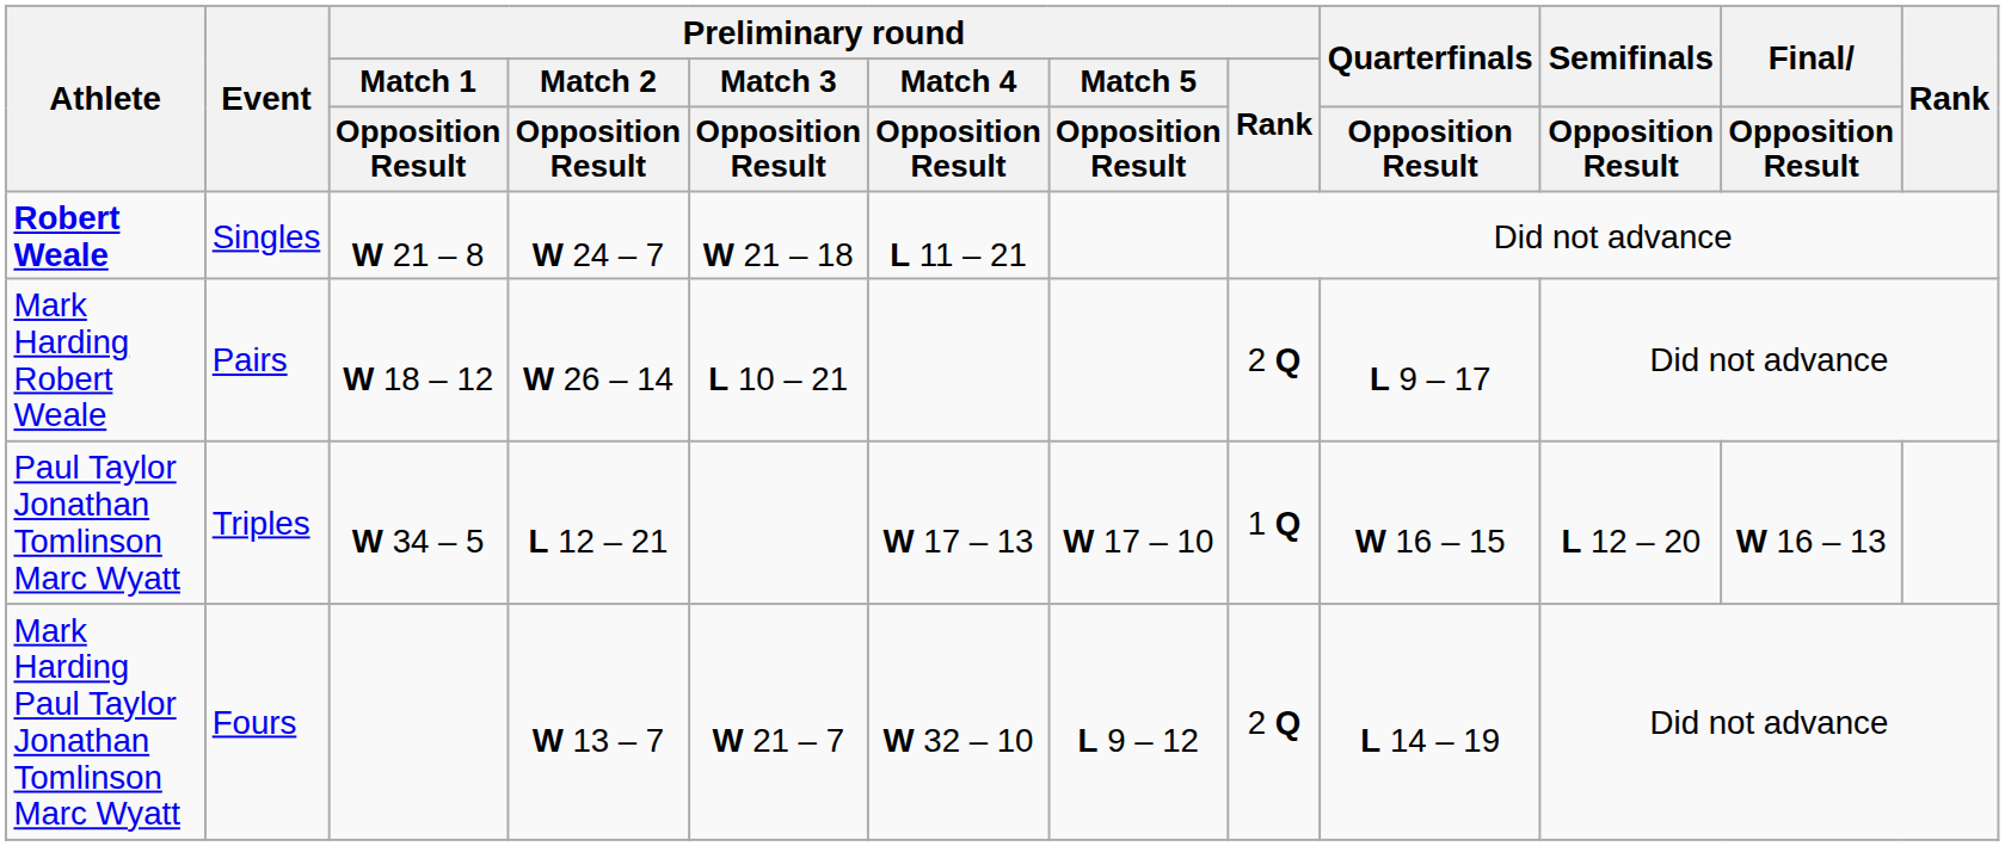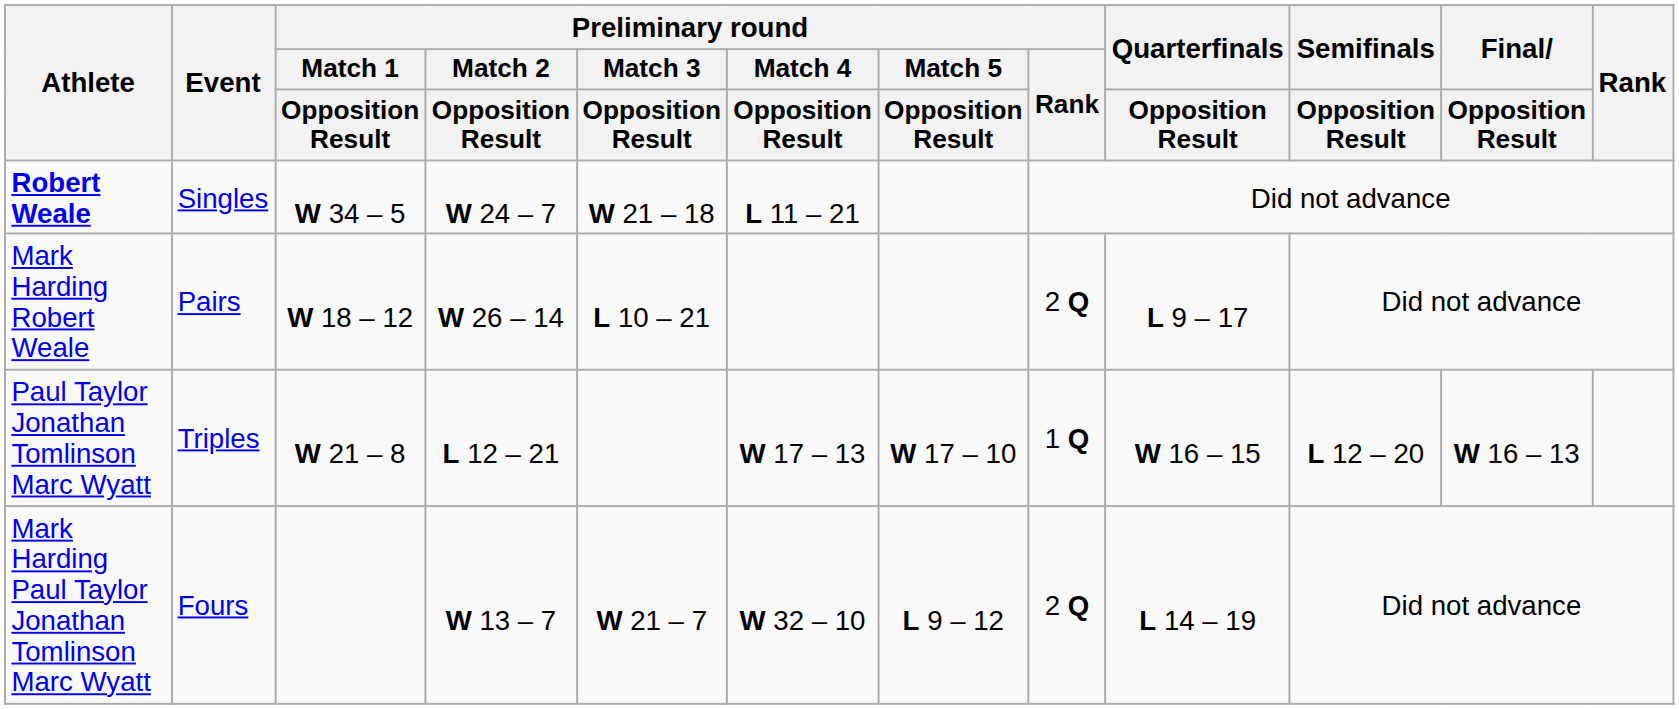 <table class="wikitable" style="font-size:90%;">
 <tr>
 <th rowspan=3>Athlete</th>
 <th rowspan=3>Event</th>
 <th colspan=6>Preliminary round</th>
 <th rowspan=2>Quarterfinals</th>
 <th rowspan=2>Semifinals</th>
 <th rowspan=2>Final/</th>
 <th rowspan=3>Rank</th>
 </tr>
 <tr style="font-size:95%">
 <th>Match 1</th>
 <th>Match 2</th>
 <th>Match 3</th>
 <th>Match 4</th>
 <th>Match 5</th>
 <th rowspan=2>Rank</th>
 </tr>
 <tr style="font-size:95%">
 <th>Opposition<br>Result</th>
 <th>Opposition<br>Result</th>
 <th>Opposition<br>Result</th>
 <th>Opposition<br>Result</th>
 <th>Opposition<br>Result</th>
 <th>Opposition<br>Result</th>
 <th>Opposition<br>Result</th>
 <th>Opposition<br>Result</th>
 </tr>
 <tr align=center>
 <td align=left><strong><a href='#'>Robert Weale</a></strong></td>
 <td align=left><a href='#'>Singles</a></td>
-<td><br><strong>W</strong> 21 – 8</td>
+<td><br><strong>W</strong> 34 – 5</td>
 <td><br><strong>W</strong> 24 – 7</td>
 <td><br><strong>W</strong> 21 – 18</td>
 <td><br><strong>L</strong> 11 – 21</td>
 <td></td>
 <td colspan=5>Did not advance</td>
 </tr>
 <tr align=center>
 <td align=left><a href='#'>Mark Harding</a><br><a href='#'>Robert Weale</a></td>
 <td align=left><a href='#'>Pairs</a></td>
 <td><br><strong>W</strong> 18 – 12</td>
 <td><br><strong>W</strong> 26 – 14</td>
 <td><br><strong>L</strong> 10 – 21</td>
 <td></td>
 <td></td>
 <td>2 <strong>Q</strong></td>
 <td><br><strong>L</strong> 9 – 17</td>
 <td colspan=3>Did not advance</td>
 </tr>
 <tr align=center>
 <td align=left><a href='#'>Paul Taylor</a><br><a href='#'>Jonathan Tomlinson</a><br><a href='#'>Marc Wyatt</a></td>
 <td align=left><a href='#'>Triples</a></td>
-<td><br><strong>W</strong> 34 – 5</td>
+<td><br><strong>W</strong> 21 – 8</td>
 <td><br><strong>L</strong> 12 – 21</td>
 <td></td>
 <td><br><strong>W</strong> 17 – 13</td>
 <td><br><strong>W</strong> 17 – 10</td>
 <td>1 <strong>Q</strong></td>
 <td><br><strong>W</strong> 16 – 15</td>
 <td><br><strong>L</strong> 12 – 20</td>
 <td><br><strong>W</strong> 16 – 13</td>
 <td></td>
 </tr>
 <tr align=center>
 <td align=left><a href='#'>Mark Harding</a><br><a href='#'>Paul Taylor</a><br><a href='#'>Jonathan Tomlinson</a><br><a href='#'>Marc Wyatt</a></td>
 <td align=left><a href='#'>Fours</a></td>
 <td></td>
 <td><br><strong>W</strong> 13 – 7</td>
 <td><br><strong>W</strong> 21 – 7</td>
 <td><br><strong>W</strong> 32 – 10</td>
 <td><br><strong>L</strong> 9 – 12</td>
 <td>2 <strong>Q</strong></td>
 <td><br><strong>L</strong> 14 – 19</td>
 <td colspan=3>Did not advance</td>
 </tr>
 </table>
